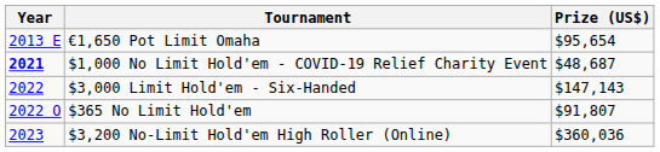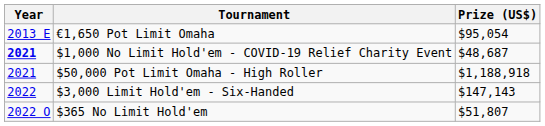 <table class="wikitable">
 <tr>
 <th>Year</th>
 <th>Tournament</th>
 <th>Prize (US$)</th>
 </tr>
 <tr>
 <td><a href='#'>2013 E</a></td>
 <td>€1,650 Pot Limit Omaha</td>
-<td>$95,654</td>
+<td>$95,054</td>
 </tr>
 <tr>
 <td><strong><a href='#'>2021</a></strong></td>
 <td>$1,000 No Limit Hold'em - COVID-19 Relief Charity Event</td>
 <td>$48,687</td>
+</tr>
+<tr>
+<td><a href='#'>2021</a></td>
+<td>$50,000 Pot Limit Omaha - High Roller</td>
+<td>$1,188,918</td>
 </tr>
 <tr>
 <td><a href='#'>2022</a></td>
 <td>$3,000 Limit Hold'em - Six-Handed</td>
 <td>$147,143</td>
 </tr>
 <tr>
 <td><a href='#'>2022 O</a></td>
 <td>$365 No Limit Hold'em</td>
-<td>$91,807</td>
-</tr>
-<tr>
-<td><a href='#'>2023</a></td>
-<td>$3,200 No-Limit Hold'em High Roller (Online)</td>
-<td>$360,036</td>
+<td>$51,807</td>
 </tr>
 </table>
